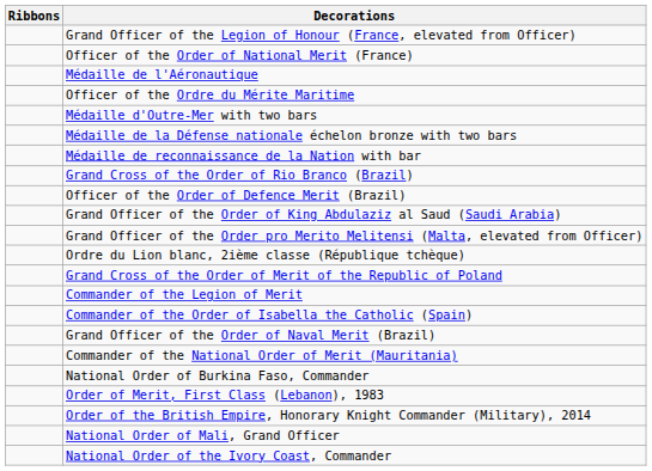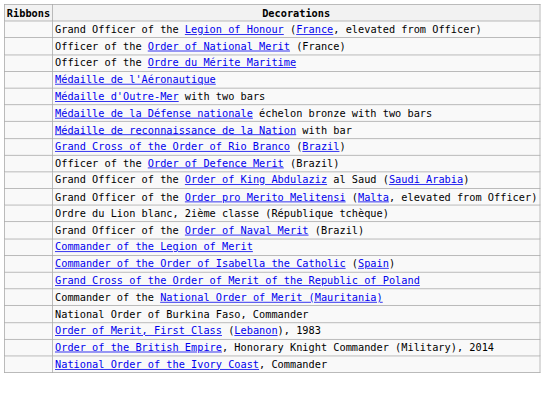 <table class="wikitable sortable">
 <tr>
 <th>Ribbons</th>
 <th>Decorations</th>
 </tr>
 <tr>
 <td></td>
 <td>Grand Officer of the <a href='#'>Legion of Honour</a> (<a href='#'>France</a>, elevated from Officer)</td>
 </tr>
 <tr>
 <td></td>
 <td>Officer of the <a href='#'>Order of National Merit</a> (France)</td>
 </tr>
 <tr>
 <td></td>
-<td><a href='#'>Médaille de l'Aéronautique</a></td>
+<td>Officer of the <a href='#'>Ordre du Mérite Maritime</a></td>
 </tr>
 <tr>
 <td></td>
-<td>Officer of the <a href='#'>Ordre du Mérite Maritime</a></td>
+<td><a href='#'>Médaille de l'Aéronautique</a></td>
 </tr>
 <tr>
 <td></td>
 <td><a href='#'>Médaille d'Outre-Mer</a> with two bars</td>
 </tr>
 <tr>
 <td></td>
 <td><a href='#'>Médaille de la Défense nationale</a> échelon bronze with two bars</td>
 </tr>
 <tr>
 <td></td>
 <td><a href='#'>Médaille de reconnaissance de la Nation</a> with bar</td>
 </tr>
 <tr>
 <td></td>
 <td><a href='#'>Grand Cross of the Order of Rio Branco</a> (<a href='#'>Brazil</a>)</td>
 </tr>
 <tr>
 <td></td>
 <td>Officer of the <a href='#'>Order of Defence Merit</a> (Brazil)</td>
 </tr>
 <tr>
 <td></td>
 <td>Grand Officer of the <a href='#'>Order of King Abdulaziz</a> al Saud (<a href='#'>Saudi Arabia</a>)</td>
 </tr>
 <tr>
 <td></td>
 <td>Grand Officer of the <a href='#'>Order pro Merito Melitensi</a> (<a href='#'>Malta</a>, elevated from Officer)</td>
 </tr>
 <tr>
 <td></td>
 <td>Ordre du Lion blanc, 2ième classe (République tchèque)</td>
 </tr>
 <tr>
 <td></td>
-<td><a href='#'>Grand Cross of the Order of Merit of the Republic of Poland</a></td>
+<td>Grand Officer of the <a href='#'>Order of Naval Merit</a> (Brazil)</td>
 </tr>
 <tr>
 <td></td>
 <td><a href='#'>Commander of the Legion of Merit</a></td>
 </tr>
 <tr>
 <td></td>
 <td><a href='#'>Commander of the Order of Isabella the Catholic</a> (<a href='#'>Spain</a>)</td>
 </tr>
 <tr>
 <td></td>
-<td>Grand Officer of the <a href='#'>Order of Naval Merit</a> (Brazil)</td>
+<td><a href='#'>Grand Cross of the Order of Merit of the Republic of Poland</a></td>
 </tr>
 <tr>
 <td></td>
 <td>Commander of the <a href='#'>National Order of Merit (Mauritania)</a></td>
 </tr>
 <tr>
 <td></td>
 <td>National Order of Burkina Faso, Commander</td>
 </tr>
 <tr>
 <td></td>
 <td><a href='#'>Order of Merit, First Class</a> (<a href='#'>Lebanon</a>), 1983</td>
 </tr>
 <tr>
 <td></td>
 <td><a href='#'>Order of the British Empire</a>, Honorary Knight Commander (Military), 2014</td>
 </tr>
 <tr>
 <td></td>
-<td><a href='#'>National Order of Mali</a>, Grand Officer</td>
-</tr>
-<tr>
-<td></td>
 <td><a href='#'>National Order of the Ivory Coast</a>, Commander</td>
 </tr>
 </table>
